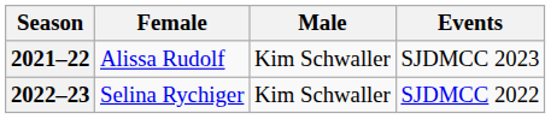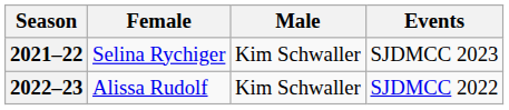 <table class="wikitable">
 <tr>
 <th scope="col">Season</th>
 <th scope="col">Female</th>
 <th scope="col">Male</th>
 <th scope="col">Events</th>
 </tr>
 <tr>
 <th scope="row">2021–22</th>
-<td><a href='#'>Alissa Rudolf</a></td>
+<td><a href='#'>Selina Rychiger</a></td>
 <td>Kim Schwaller</td>
 <td>SJDMCC 2023 </td>
 </tr>
 <tr>
 <th scope="row">2022–23</th>
-<td><a href='#'>Selina Rychiger</a></td>
+<td><a href='#'>Alissa Rudolf</a></td>
 <td>Kim Schwaller</td>
 <td><a href='#'>SJDMCC</a> 2022 </td>
 </tr>
 </table>
